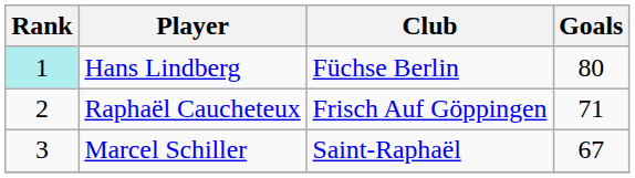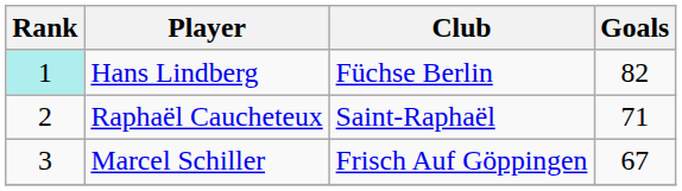 <table class="wikitable sortable" style="text-align:center">
 <tr>
 <th>Rank</th>
 <th>Player</th>
 <th>Club</th>
 <th>Goals</th>
 </tr>
 <tr>
 <td style="background: paleturquoise;">1</td>
 <td align="left"> <a href='#'>Hans Lindberg</a></td>
 <td align="left"> <a href='#'>Füchse Berlin</a></td>
-<td>80</td>
+<td>82</td>
 </tr>
 <tr>
 <td>2</td>
 <td align="left"> <a href='#'>Raphaël Caucheteux</a></td>
-<td align="left"> <a href='#'>Frisch Auf Göppingen</a></td>
+<td align="left"> <a href='#'>Saint-Raphaël</a></td>
 <td>71</td>
 </tr>
 <tr>
 <td>3</td>
 <td align="left"> <a href='#'>Marcel Schiller</a></td>
-<td align="left"> <a href='#'>Saint-Raphaël</a></td>
+<td align="left"> <a href='#'>Frisch Auf Göppingen</a></td>
 <td>67</td>
 </tr>
 <tr>
 </tr>
 </table>
